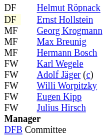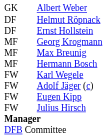 <table cellspacing="0" cellpadding="0" style="font-size:90%; margin:0.2em auto;">
 <tr>
 <th width="25"></th>
 <th width="25"></th>
+</tr>
+<tr>
+<td>GK</td>
+<td></td>
+<td><a href='#'>Albert Weber</a></td>
+<td></td>
+<td> </td>
 </tr>
 <tr>
 <td>DF</td>
 <td></td>
 <td><a href='#'>Helmut Röpnack</a></td>
 </tr>
 <tr>
-<td style="background: lightyellow;">DF</td>
+<td>DF</td>
 <td></td>
 <td><a href='#'>Ernst Hollstein</a></td>
 </tr>
 <tr>
 <td>MF</td>
 <td></td>
 <td><a href='#'>Georg Krogmann</a></td>
 </tr>
 <tr>
 <td>MF</td>
 <td></td>
 <td><a href='#'>Max Breunig</a></td>
 </tr>
 <tr>
 <td>MF</td>
 <td></td>
 <td><a href='#'>Hermann Bosch</a></td>
 </tr>
 <tr>
 <td>FW</td>
 <td></td>
 <td><a href='#'>Karl Wegele</a></td>
 </tr>
 <tr>
 <td>FW</td>
 <td></td>
 <td><a href='#'>Adolf Jäger</a> (<a href='#'>c</a>)</td>
 </tr>
 <tr>
 <td>FW</td>
 <td></td>
-<td><a href='#'>Willi Worpitzky</a></td>
-<td></td>
-<td></td>
-</tr>
-<tr>
-<td>FW</td>
-<td></td>
 <td><a href='#'>Eugen Kipp</a></td>
 </tr>
 <tr>
 <td>FW</td>
 <td></td>
 <td><a href='#'>Julius Hirsch</a></td>
 </tr>
 <tr>
 <td colspan=3><strong>Manager</strong></td>
 </tr>
 <tr>
 <td colspan=4> <a href='#'>DFB</a> Committee</td>
 </tr>
 </table>
